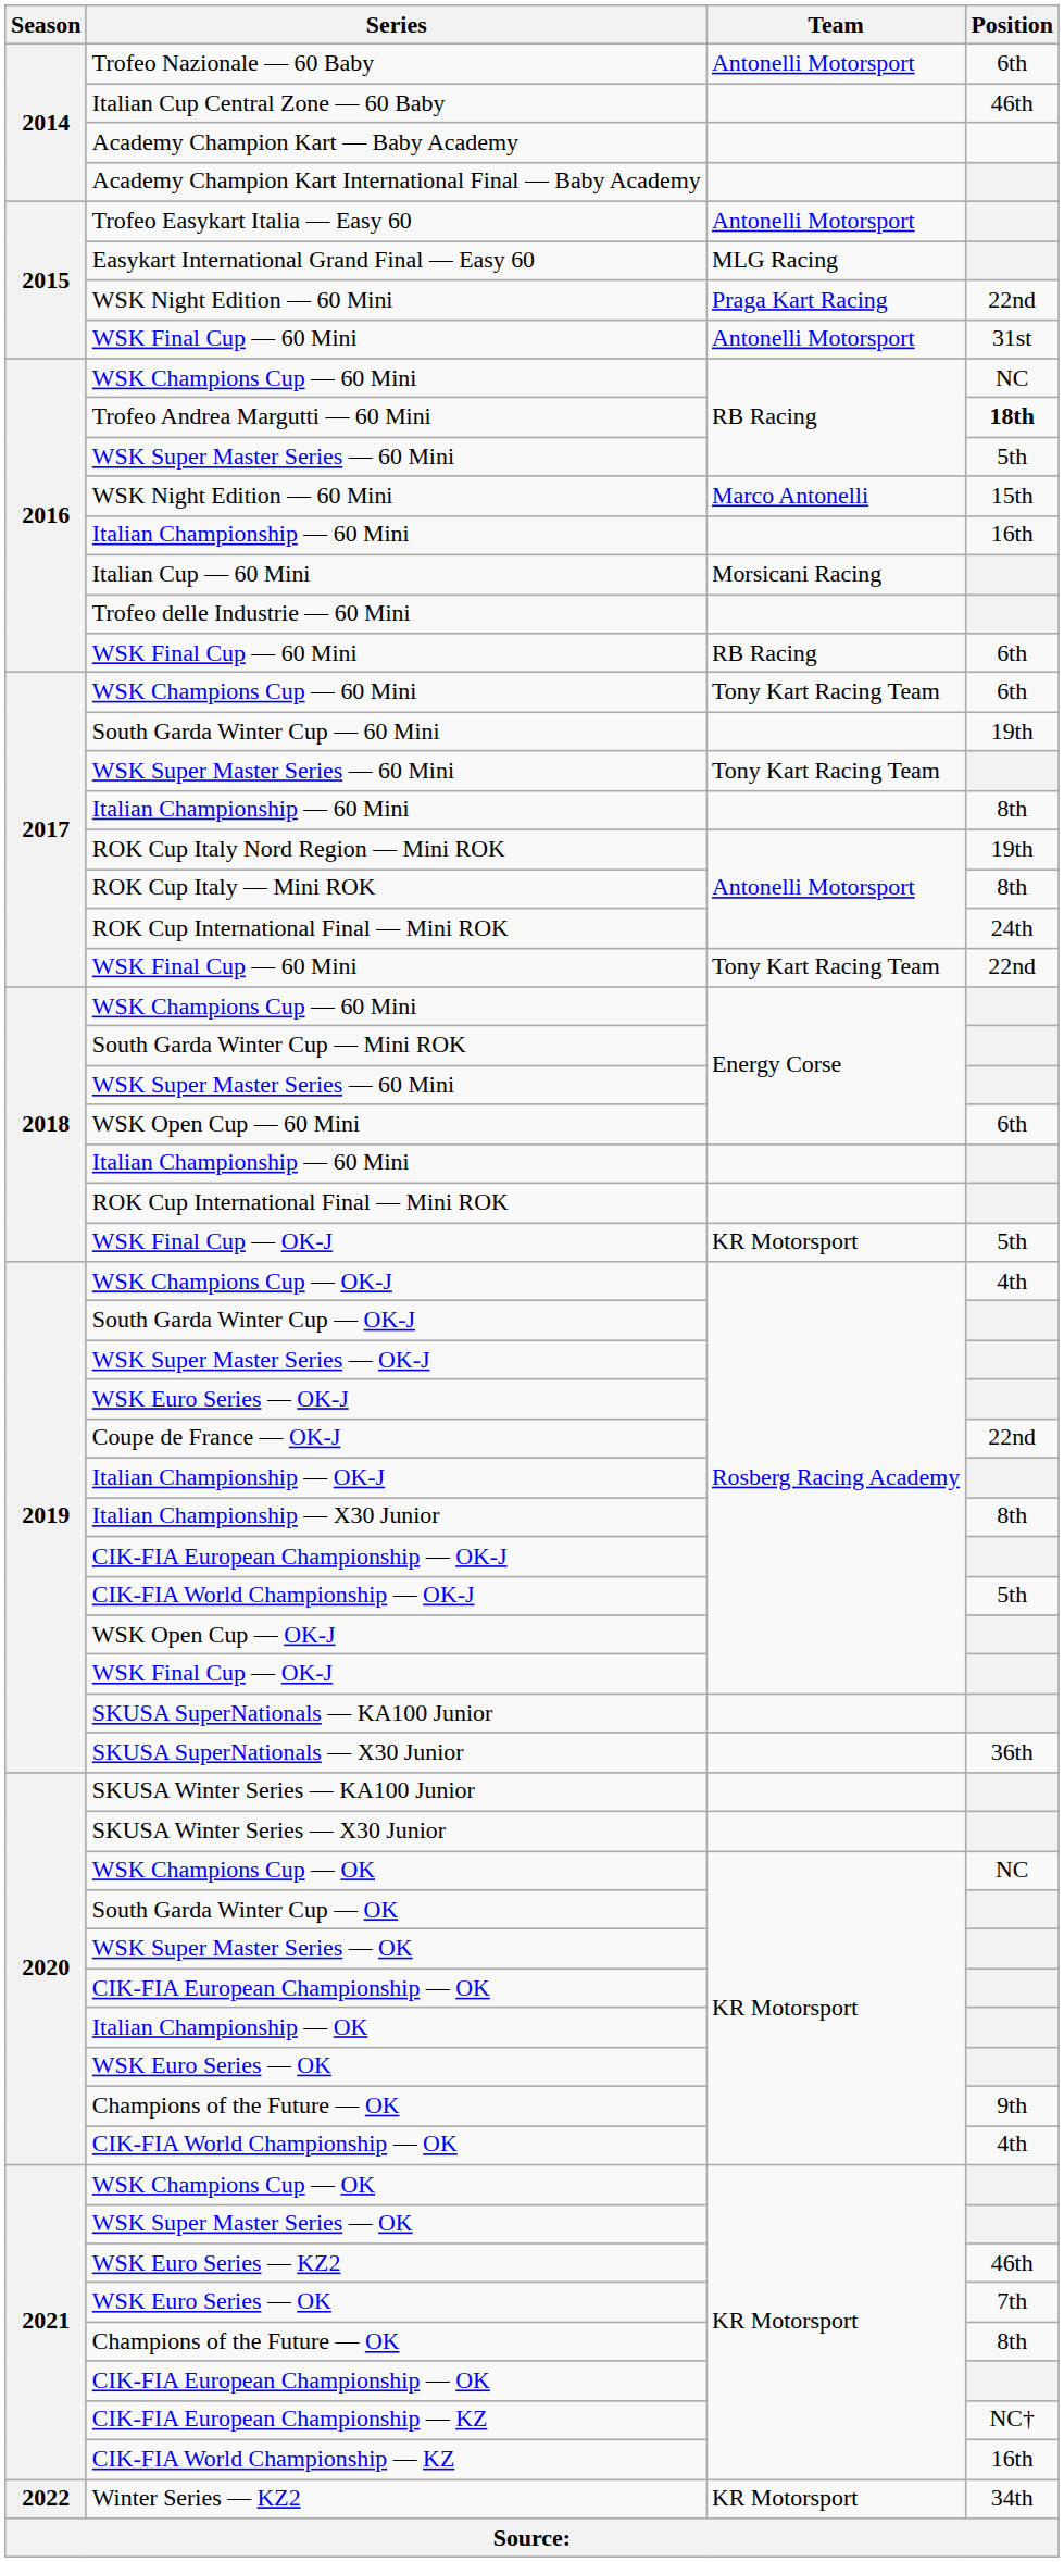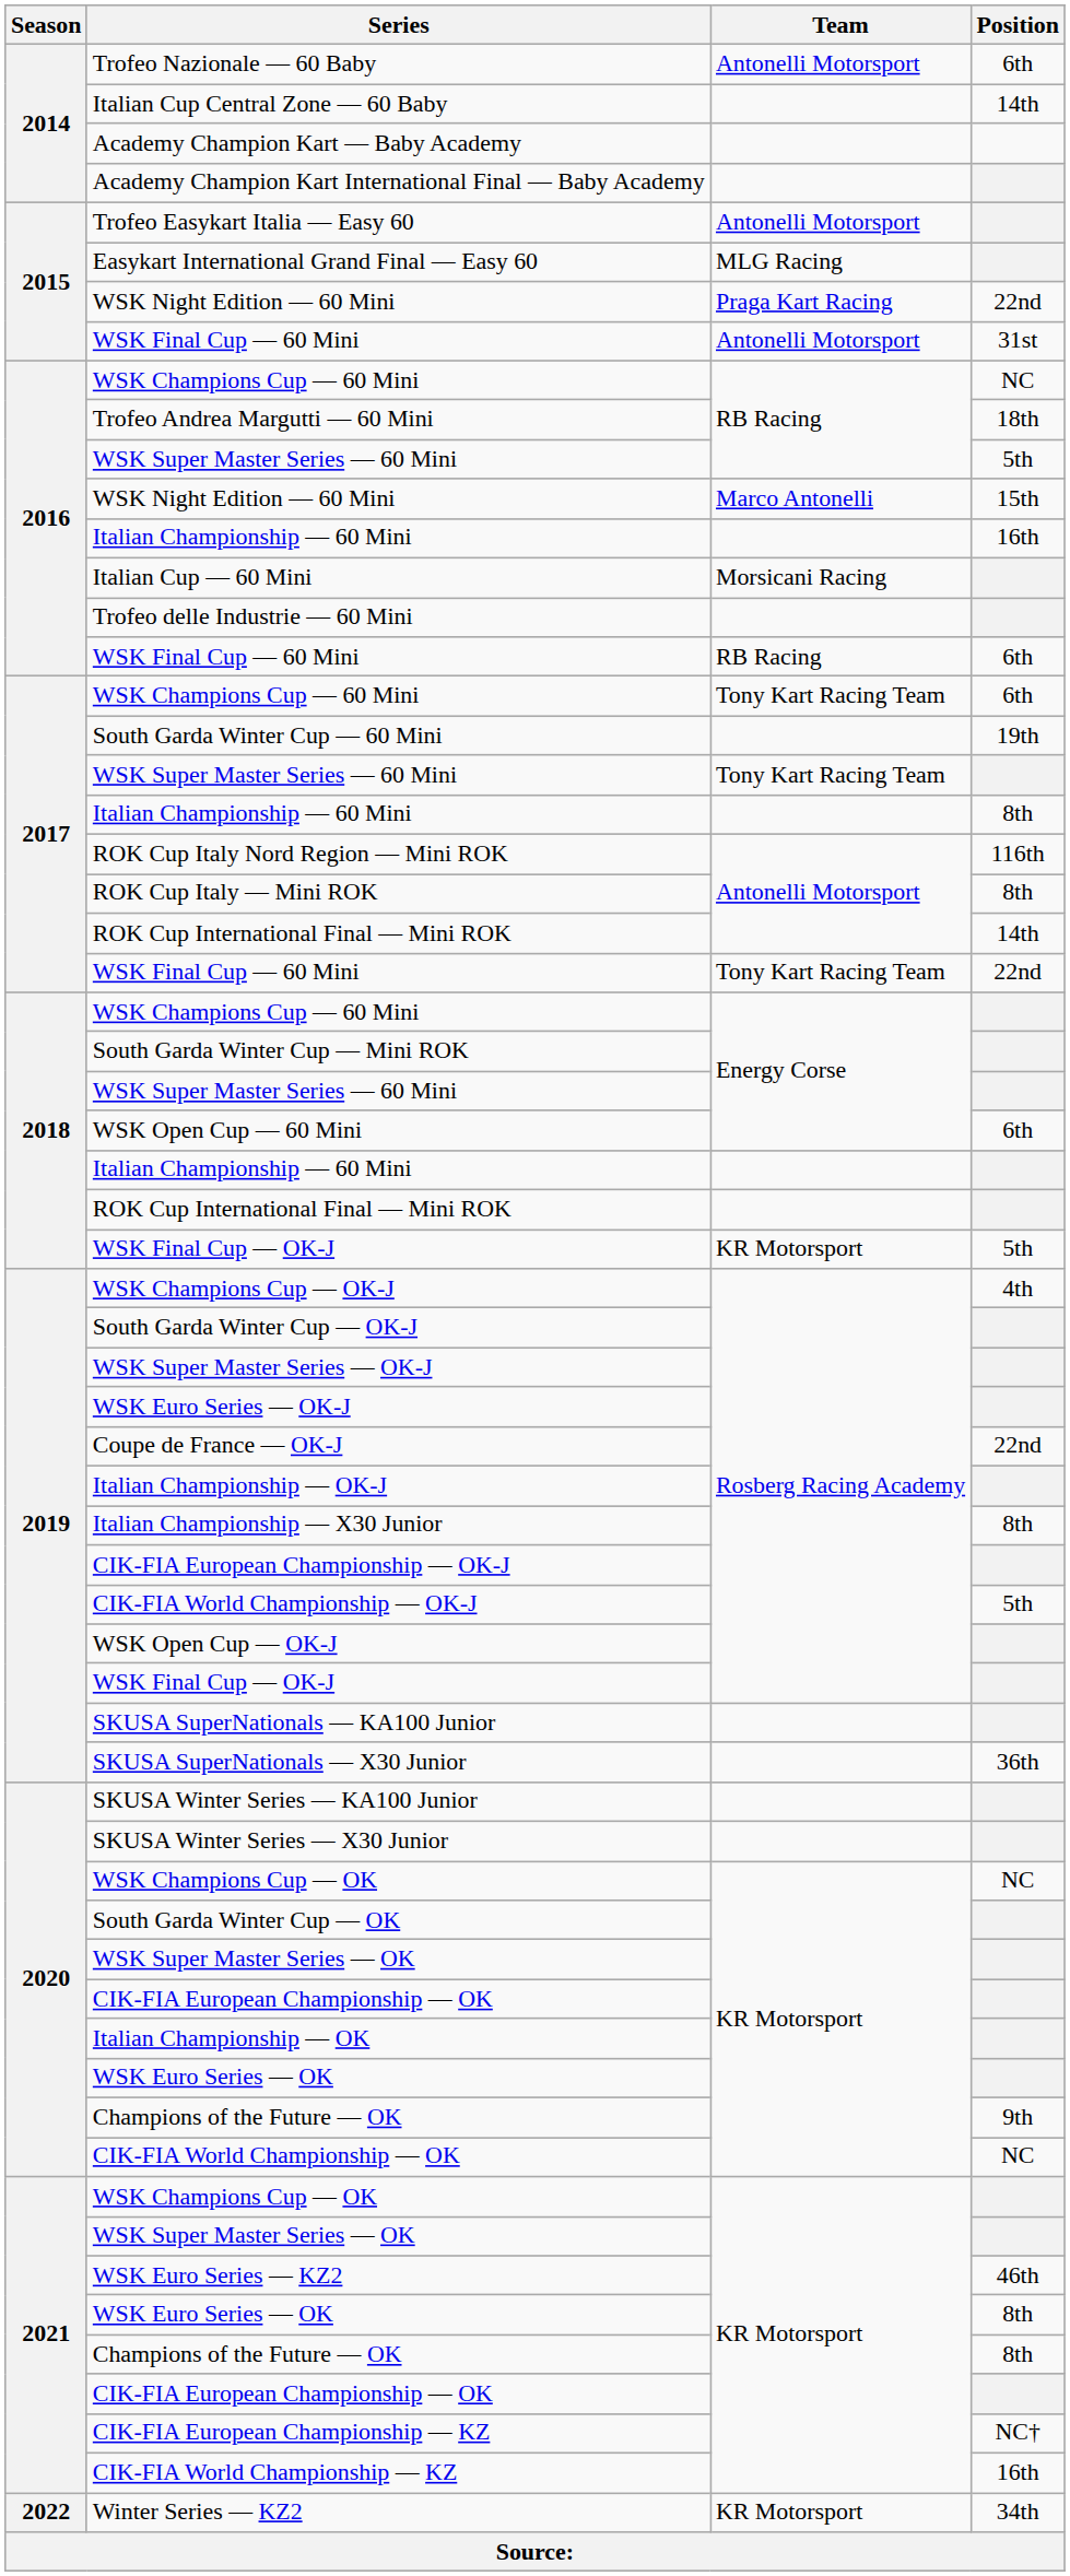 <table class="wikitable" style="font-size: 85%; text-align:center;">
 <tr>
 <th>Season</th>
 <th>Series</th>
 <th>Team</th>
 <th>Position</th>
 </tr>
 <tr>
 <th rowspan="4">2014</th>
 <td align=left>Trofeo Nazionale — 60 Baby</td>
 <td align=left><a href='#'>Antonelli Motorsport</a></td>
 <td>6th</td>
 </tr>
 <tr>
 <td align=left>Italian Cup Central Zone — 60 Baby</td>
 <td></td>
-<td>46th</td>
+<td>14th</td>
 </tr>
 <tr>
 <td align=left>Academy Champion Kart — Baby Academy</td>
 <td></td>
 <td></td>
 </tr>
 <tr>
 <td align=left>Academy Champion Kart International Final — Baby Academy</td>
 <td align=left></td>
 <th></th>
 </tr>
 <tr>
 <th rowspan="4">2015</th>
 <td align=left>Trofeo Easykart Italia — Easy 60</td>
 <td align=left><a href='#'>Antonelli Motorsport</a></td>
 <th></th>
 </tr>
 <tr>
 <td align=left>Easykart International Grand Final — Easy 60</td>
 <td align=left>MLG Racing</td>
 <th></th>
 </tr>
 <tr>
 <td align=left>WSK Night Edition — 60 Mini</td>
 <td align=left><a href='#'>Praga Kart Racing</a></td>
 <td>22nd</td>
 </tr>
 <tr>
 <td align=left><a href='#'>WSK Final Cup</a> — 60 Mini</td>
 <td align=left><a href='#'>Antonelli Motorsport</a></td>
 <td>31st</td>
 </tr>
 <tr>
 <th rowspan="8">2016</th>
 <td align=left><a href='#'>WSK Champions Cup</a> — 60 Mini</td>
 <td align=left rowspan="3">RB Racing</td>
 <td>NC</td>
 </tr>
 <tr>
 <td align=left>Trofeo Andrea Margutti — 60 Mini</td>
-<td><strong>18th</strong></td>
+<td>18th</td>
 </tr>
 <tr>
 <td align=left><a href='#'>WSK Super Master Series</a> — 60 Mini</td>
 <td>5th</td>
 </tr>
 <tr>
 <td align=left>WSK Night Edition — 60 Mini</td>
 <td align=left><a href='#'>Marco Antonelli</a></td>
 <td>15th</td>
 </tr>
 <tr>
 <td align=left><a href='#'>Italian Championship</a> — 60 Mini</td>
 <td></td>
 <td>16th</td>
 </tr>
 <tr>
 <td align=left>Italian Cup — 60 Mini</td>
 <td align=left>Morsicani Racing</td>
 <th></th>
 </tr>
 <tr>
 <td align=left>Trofeo delle Industrie — 60 Mini</td>
 <td></td>
 <th></th>
 </tr>
 <tr>
 <td align=left><a href='#'>WSK Final Cup</a> — 60 Mini</td>
 <td align=left>RB Racing</td>
 <td>6th</td>
 </tr>
 <tr>
 <th rowspan="8">2017</th>
 <td align=left><a href='#'>WSK Champions Cup</a> — 60 Mini</td>
 <td align=left>Tony Kart Racing Team</td>
 <td>6th</td>
 </tr>
 <tr>
 <td align=left>South Garda Winter Cup — 60 Mini</td>
 <td></td>
 <td>19th</td>
 </tr>
 <tr>
 <td align=left><a href='#'>WSK Super Master Series</a> — 60 Mini</td>
 <td align=left>Tony Kart Racing Team</td>
 <th></th>
 </tr>
 <tr>
 <td align=left><a href='#'>Italian Championship</a> — 60 Mini</td>
 <td></td>
 <td>8th</td>
 </tr>
 <tr>
 <td align=left>ROK Cup Italy Nord Region — Mini ROK</td>
 <td align=left rowspan="3"><a href='#'>Antonelli Motorsport</a></td>
-<td>19th</td>
+<td>116th</td>
 </tr>
 <tr>
 <td align=left>ROK Cup Italy — Mini ROK</td>
 <td>8th</td>
 </tr>
 <tr>
 <td align=left>ROK Cup International Final — Mini ROK</td>
-<td>24th</td>
+<td>14th</td>
 </tr>
 <tr>
 <td align=left><a href='#'>WSK Final Cup</a> — 60 Mini</td>
 <td align=left>Tony Kart Racing Team</td>
 <td>22nd</td>
 </tr>
 <tr>
 <th rowspan="7">2018</th>
 <td align=left><a href='#'>WSK Champions Cup</a> — 60 Mini</td>
 <td align=left rowspan="4">Energy Corse</td>
 <th></th>
 </tr>
 <tr>
 <td align=left>South Garda Winter Cup — Mini ROK</td>
 <th></th>
 </tr>
 <tr>
 <td align=left><a href='#'>WSK Super Master Series</a> — 60 Mini</td>
 <th></th>
 </tr>
 <tr>
 <td align=left>WSK Open Cup — 60 Mini</td>
 <td>6th</td>
 </tr>
 <tr>
 <td align=left><a href='#'>Italian Championship</a> — 60 Mini</td>
 <td></td>
 <th></th>
 </tr>
 <tr>
 <td align=left>ROK Cup International Final — Mini ROK</td>
 <td></td>
 <th></th>
 </tr>
 <tr>
 <td align=left><a href='#'>WSK Final Cup</a> — <a href='#'>OK-J</a></td>
 <td align=left>KR Motorsport</td>
 <td>5th</td>
 </tr>
 <tr>
 <th rowspan="13">2019</th>
 <td align=left><a href='#'>WSK Champions Cup</a> — <a href='#'>OK-J</a></td>
 <td align=left rowspan="11"><a href='#'>Rosberg Racing Academy</a></td>
 <td>4th</td>
 </tr>
 <tr>
 <td align=left>South Garda Winter Cup — <a href='#'>OK-J</a></td>
 <th></th>
 </tr>
 <tr>
 <td align=left><a href='#'>WSK Super Master Series</a> — <a href='#'>OK-J</a></td>
 <th></th>
 </tr>
 <tr>
 <td align=left><a href='#'>WSK Euro Series</a> — <a href='#'>OK-J</a></td>
 <th></th>
 </tr>
 <tr>
 <td align=left>Coupe de France — <a href='#'>OK-J</a></td>
 <td>22nd</td>
 </tr>
 <tr>
 <td align=left><a href='#'>Italian Championship</a> — <a href='#'>OK-J</a></td>
 <th></th>
 </tr>
 <tr>
 <td align=left><a href='#'>Italian Championship</a> — X30 Junior</td>
 <td>8th</td>
 </tr>
 <tr>
 <td align=left><a href='#'>CIK-FIA European Championship</a> — <a href='#'>OK-J</a></td>
 <th></th>
 </tr>
 <tr>
 <td align=left><a href='#'>CIK-FIA World Championship</a> — <a href='#'>OK-J</a></td>
 <td>5th</td>
 </tr>
 <tr>
 <td align=left>WSK Open Cup — <a href='#'>OK-J</a></td>
 <th></th>
 </tr>
 <tr>
 <td align=left><a href='#'>WSK Final Cup</a> — <a href='#'>OK-J</a></td>
 <th></th>
 </tr>
 <tr>
 <td align=left><a href='#'>SKUSA SuperNationals</a> — KA100 Junior</td>
 <td></td>
 <th></th>
 </tr>
 <tr>
 <td align=left><a href='#'>SKUSA SuperNationals</a> — X30 Junior</td>
 <td></td>
 <td>36th</td>
 </tr>
 <tr>
 <th rowspan="10">2020</th>
 <td align=left>SKUSA Winter Series — KA100 Junior</td>
 <td></td>
 <th></th>
 </tr>
 <tr>
 <td align=left>SKUSA Winter Series — X30 Junior</td>
 <td></td>
 <th></th>
 </tr>
 <tr>
 <td align=left><a href='#'>WSK Champions Cup</a> — <a href='#'>OK</a></td>
 <td align=left rowspan="8">KR Motorsport</td>
 <td>NC</td>
 </tr>
 <tr>
 <td align=left>South Garda Winter Cup — <a href='#'>OK</a></td>
 <th></th>
 </tr>
 <tr>
 <td align=left><a href='#'>WSK Super Master Series</a> — <a href='#'>OK</a></td>
 <th></th>
 </tr>
 <tr>
 <td align=left><a href='#'>CIK-FIA European Championship</a> — <a href='#'>OK</a></td>
 <th></th>
 </tr>
 <tr>
 <td align=left><a href='#'>Italian Championship</a> — <a href='#'>OK</a></td>
 <th></th>
 </tr>
 <tr>
 <td align=left><a href='#'>WSK Euro Series</a> — <a href='#'>OK</a></td>
 <th></th>
 </tr>
 <tr>
 <td align=left>Champions of the Future — <a href='#'>OK</a></td>
 <td>9th</td>
 </tr>
 <tr>
 <td align=left><a href='#'>CIK-FIA World Championship</a> — <a href='#'>OK</a></td>
-<td>4th</td>
+<td>NC</td>
 </tr>
 <tr>
 <th rowspan="8">2021</th>
 <td align=left><a href='#'>WSK Champions Cup</a> — <a href='#'>OK</a></td>
 <td align=left rowspan="8">KR Motorsport</td>
 <th></th>
 </tr>
 <tr>
 <td align=left><a href='#'>WSK Super Master Series</a> — <a href='#'>OK</a></td>
 <th></th>
 </tr>
 <tr>
 <td align=left><a href='#'>WSK Euro Series</a> — <a href='#'>KZ2</a></td>
 <td>46th</td>
 </tr>
 <tr>
 <td align=left><a href='#'>WSK Euro Series</a> — <a href='#'>OK</a></td>
-<td>7th</td>
+<td>8th</td>
 </tr>
 <tr>
 <td align=left>Champions of the Future — <a href='#'>OK</a></td>
 <td>8th</td>
 </tr>
 <tr>
 <td align=left><a href='#'>CIK-FIA European Championship</a> — <a href='#'>OK</a></td>
 <th></th>
 </tr>
 <tr>
 <td align=left><a href='#'>CIK-FIA European Championship</a> — <a href='#'>KZ</a></td>
 <td>NC†</td>
 </tr>
 <tr>
 <td align=left><a href='#'>CIK-FIA World Championship</a> — <a href='#'>KZ</a></td>
 <td>16th</td>
 </tr>
 <tr>
 <th>2022</th>
 <td align=left>Winter Series — <a href='#'>KZ2</a></td>
 <td align=left>KR Motorsport</td>
 <td>34th</td>
 </tr>
 <tr>
 <th colspan="4">Source:</th>
 </tr>
 </table>
